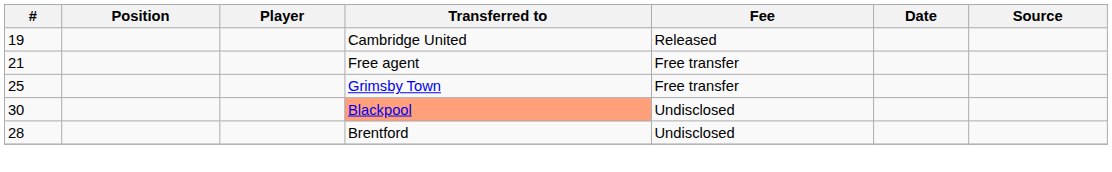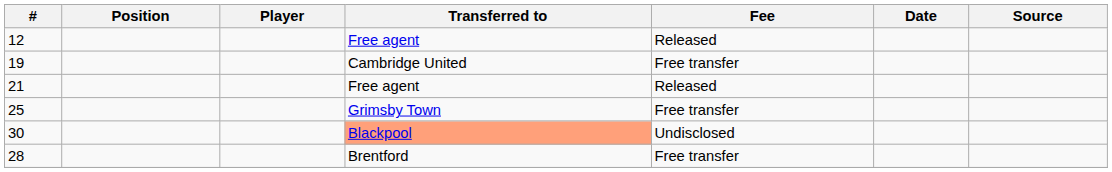 <table width=90% class="wikitable sortable" style="text-align:center; font-size:95%; text-align:left">
 <tr>
 <th>#</th>
 <th>Position</th>
 <th>Player</th>
 <th>Transferred to</th>
 <th>Fee</th>
 <th>Date</th>
 <th>Source</th>
 </tr>
 <tr>
+<td>12</td>
+<td></td>
+<td></td>
+<td><a href='#'>Free agent</a></td>
+<td>Released</td>
+<td></td>
+<td></td>
+</tr>
+<tr>
 <td>19</td>
 <td></td>
 <td></td>
 <td> Cambridge United</td>
-<td>Released</td>
+<td>Free transfer</td>
 <td></td>
 <td></td>
 </tr>
 <tr>
 <td>21</td>
 <td></td>
 <td></td>
 <td>Free agent</td>
-<td>Free transfer</td>
+<td>Released</td>
 <td></td>
 <td></td>
 </tr>
 <tr>
 <td>25</td>
 <td></td>
 <td></td>
 <td> <a href='#'>Grimsby Town</a></td>
 <td>Free transfer</td>
 <td></td>
 <td></td>
 </tr>
 <tr>
 <td>30</td>
 <td></td>
 <td></td>
 <td style="background: lightsalmon;"> <a href='#'>Blackpool</a></td>
 <td>Undisclosed</td>
 <td></td>
 <td></td>
 </tr>
 <tr>
 <td>28</td>
 <td></td>
 <td></td>
 <td> Brentford</td>
-<td>Undisclosed</td>
+<td>Free transfer</td>
 <td></td>
 <td></td>
 </tr>
 <tr>
 </tr>
 </table>
